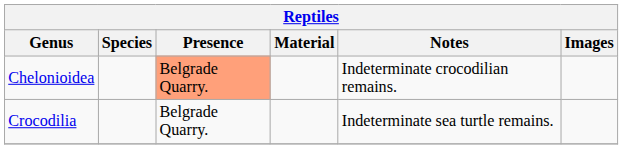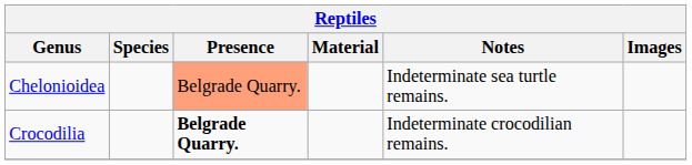 <table class="wikitable" align="center">
 <tr>
 <th colspan="6" align="center"><strong><a href='#'>Reptiles</a></strong></th>
 </tr>
 <tr>
 <th>Genus</th>
 <th>Species</th>
 <th>Presence</th>
 <th><strong>Material</strong></th>
 <th>Notes</th>
 <th>Images</th>
 </tr>
 <tr>
 <td><a href='#'>Chelonioidea</a></td>
 <td></td>
 <td style="background: lightsalmon;">Belgrade Quarry.</td>
 <td></td>
-<td>Indeterminate crocodilian remains.</td>
+<td>Indeterminate sea turtle remains.</td>
 <td></td>
 </tr>
 <tr>
 <td><a href='#'>Crocodilia</a></td>
 <td></td>
-<td>Belgrade Quarry.</td>
+<td><strong>Belgrade Quarry.</strong></td>
 <td></td>
-<td>Indeterminate sea turtle remains.</td>
+<td>Indeterminate crocodilian remains.</td>
 <td></td>
 </tr>
 <tr>
 </tr>
 </table>
